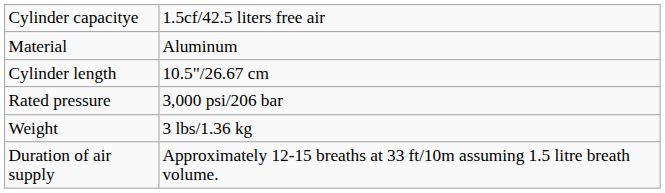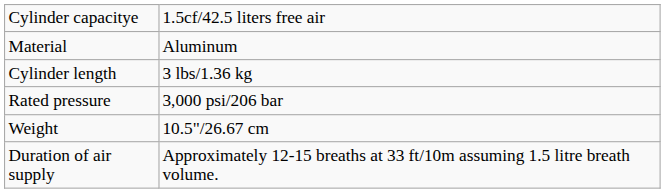 <table class="wikitable">
 <tr>
 <td>Cylinder capacitye</td>
 <td>1.5cf/42.5 liters free air</td>
 </tr>
 <tr>
 <td>Material</td>
 <td>Aluminum</td>
 </tr>
 <tr>
 <td>Cylinder length</td>
-<td>10.5"/26.67 cm</td>
+<td>3 lbs/1.36 kg</td>
 </tr>
 <tr>
 <td>Rated pressure</td>
 <td>3,000 psi/206 bar</td>
 </tr>
 <tr>
 <td>Weight</td>
-<td>3 lbs/1.36 kg</td>
+<td>10.5"/26.67 cm</td>
 </tr>
 <tr>
 <td>Duration of air supply</td>
 <td>Approximately 12-15 breaths at 33 ft/10m assuming 1.5 litre breath volume.</td>
 </tr>
 </table>
